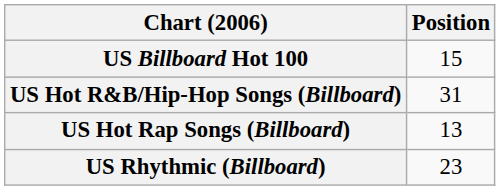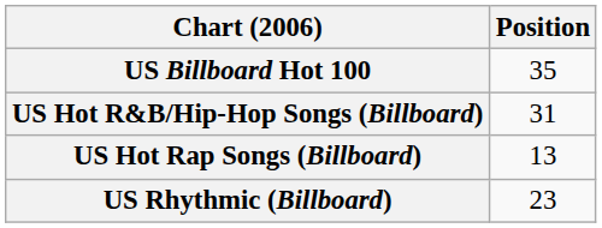 <table class="wikitable plainrowheaders sortable">
 <tr>
 <th>Chart (2006)</th>
 <th>Position</th>
 </tr>
 <tr>
 <th scope="row">US <em>Billboard</em> Hot 100</th>
-<td align="center">15</td>
+<td align="center">35</td>
 </tr>
 <tr>
 <th scope="row">US Hot R&B/Hip-Hop Songs (<em>Billboard</em>)</th>
 <td align="center">31</td>
 </tr>
 <tr>
 <th scope="row">US Hot Rap Songs (<em>Billboard</em>)</th>
 <td align="center">13</td>
 </tr>
 <tr>
 <th scope="row">US Rhythmic (<em>Billboard</em>)</th>
 <td align="center">23</td>
 </tr>
 </table>
